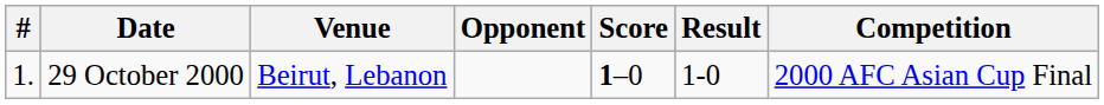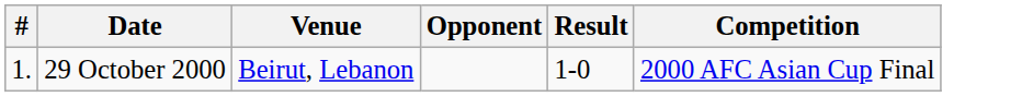 <table class="wikitable">
 <tr>
 <th>#</th>
 <th>Date</th>
 <th>Venue</th>
 <th>Opponent</th>
-<th>Score</th>
 <th>Result</th>
 <th>Competition</th>
 </tr>
 <tr>
 <td>1.</td>
 <td>29 October 2000</td>
 <td><a href='#'>Beirut</a>, <a href='#'>Lebanon</a></td>
 <td></td>
-<td><strong>1</strong>–0</td>
 <td>1-0</td>
 <td><a href='#'>2000 AFC Asian Cup</a> Final</td>
 </tr>
 </table>
